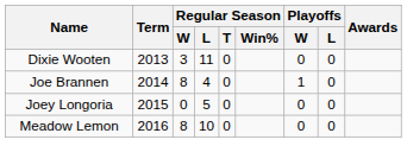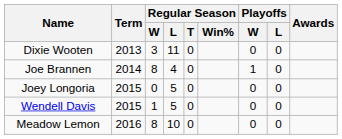 <table class="wikitable">
 <tr>
 <th rowspan="2" style="width:140px;">Name</th>
 <th rowspan="2">Term</th>
 <th colspan="4">Regular Season</th>
 <th colspan="2">Playoffs</th>
 <th rowspan="2">Awards</th>
 </tr>
 <tr>
 <th>W</th>
 <th>L</th>
 <th>T</th>
 <th>Win%</th>
 <th>W</th>
 <th>L</th>
 </tr>
 <tr>
 <td style="text-align:center;">Dixie Wooten</td>
 <td style="text-align:center;">2013</td>
 <td style="text-align:center;">3</td>
 <td style="text-align:center;">11</td>
 <td style="text-align:center;">0</td>
 <td style="text-align:center;"></td>
 <td style="text-align:center;">0</td>
 <td style="text-align:center;">0</td>
 <td style="text-align:center;"></td>
 </tr>
 <tr>
 <td style="text-align:center;">Joe Brannen</td>
 <td style="text-align:center;">2014</td>
 <td style="text-align:center;">8</td>
 <td style="text-align:center;">4</td>
 <td style="text-align:center;">0</td>
 <td style="text-align:center;"></td>
 <td style="text-align:center;">1</td>
 <td style="text-align:center;">0</td>
 <td style="text-align:center;"></td>
 </tr>
 <tr>
 <td style="text-align:center;">Joey Longoria</td>
 <td style="text-align:center;">2015</td>
 <td style="text-align:center;">0</td>
 <td style="text-align:center;">5</td>
 <td style="text-align:center;">0</td>
 <td style="text-align:center;"></td>
 <td style="text-align:center;">0</td>
 <td style="text-align:center;">0</td>
 <td style="text-align:center;"></td>
 </tr>
 <tr>
+<td style="text-align:center;"><a href='#'>Wendell Davis</a></td>
+<td style="text-align:center;">2015</td>
+<td style="text-align:center;">1</td>
+<td style="text-align:center;">5</td>
+<td style="text-align:center;">0</td>
+<td style="text-align:center;"></td>
+<td style="text-align:center;">0</td>
+<td style="text-align:center;">0</td>
+<td style="text-align:center;"></td>
+</tr>
+<tr>
 <td style="text-align:center;">Meadow Lemon</td>
 <td style="text-align:center;">2016</td>
 <td style="text-align:center;">8</td>
 <td style="text-align:center;">10</td>
 <td style="text-align:center;">0</td>
 <td style="text-align:center;"></td>
 <td style="text-align:center;">0</td>
 <td style="text-align:center;">0</td>
 <td style="text-align:center;"></td>
 </tr>
 </table>
